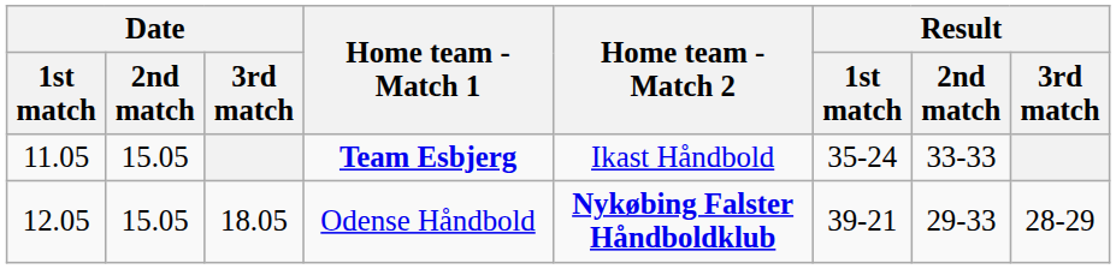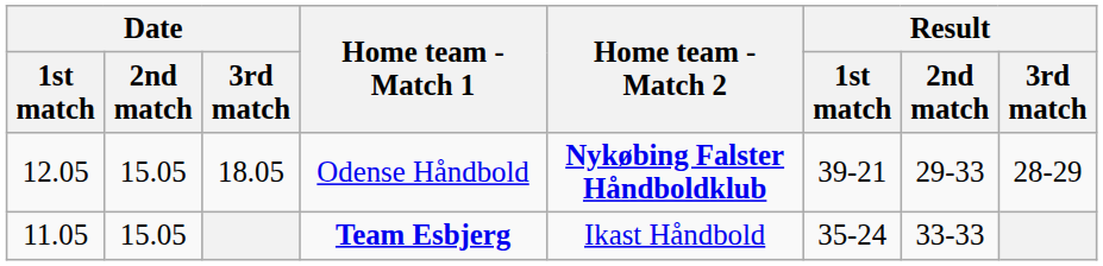 <table class="wikitable" style="text-align:center; margin-left:1em;">
 <tr>
 <th colspan="3">Date</th>
 <th rowspan="2" style="width:220px;">Home team - Match 1</th>
 <th rowspan="2" style="width:180px;">Home team - Match 2</th>
 <th colspan="3">Result</th>
 </tr>
 <tr>
 <th style="width:50px;">1st match</th>
 <th style="width:50px;">2nd match</th>
 <th style="width:50px;">3rd match</th>
 <th style="width:50px;">1st match</th>
 <th style="width:50px;">2nd match</th>
 <th style="width:50px;">3rd match</th>
 </tr>
 <tr>
+<td>12.05</td>
+<td>15.05</td>
+<td>18.05</td>
+<td><a href='#'>Odense Håndbold</a></td>
+<td><strong><a href='#'>Nykøbing Falster Håndboldklub</a></strong></td>
+<td>39-21</td>
+<td>29-33</td>
+<td>28-29</td>
+</tr>
+<tr>
 <td>11.05</td>
 <td>15.05</td>
 <th style="width:50px;"></th>
 <td><strong><a href='#'>Team Esbjerg</a></strong></td>
 <td><a href='#'>Ikast Håndbold</a></td>
 <td>35-24</td>
 <td>33-33</td>
 <th style="width:50px;"></th>
 </tr>
-<tr>
-<td>12.05</td>
-<td>15.05</td>
-<td>18.05</td>
-<td><a href='#'>Odense Håndbold</a></td>
-<td><strong><a href='#'>Nykøbing Falster Håndboldklub</a></strong></td>
-<td>39-21</td>
-<td>29-33</td>
-<td>28-29</td>
-</tr>
 </table>
